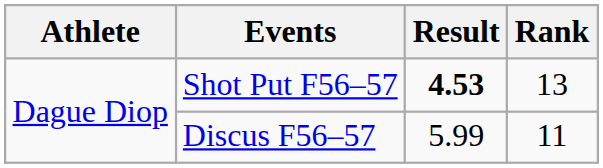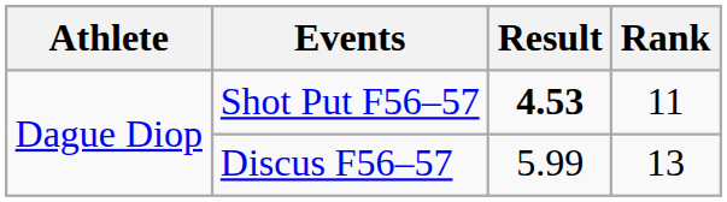 <table class=wikitable style="font-size:90%">
 <tr align=center>
 <th scope="col">Athlete</th>
 <th scope="col">Events</th>
 <th scope="col">Result</th>
 <th scope="col">Rank</th>
 </tr>
 <tr align=center>
 <td align=left rowspan=2><a href='#'>Dague Diop</a></td>
 <td align=left><a href='#'>Shot Put F56–57</a></td>
 <td><strong>4.53</strong></td>
-<td>13</td>
+<td>11</td>
 </tr>
 <tr align=center>
 <td align=left><a href='#'>Discus F56–57</a></td>
 <td>5.99</td>
-<td>11</td>
+<td>13</td>
 </tr>
 </table>
